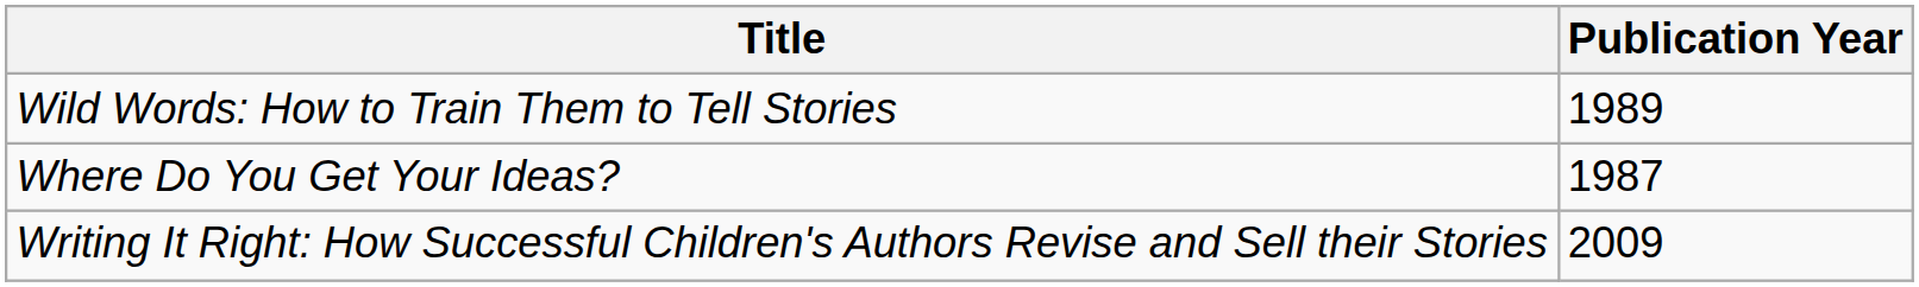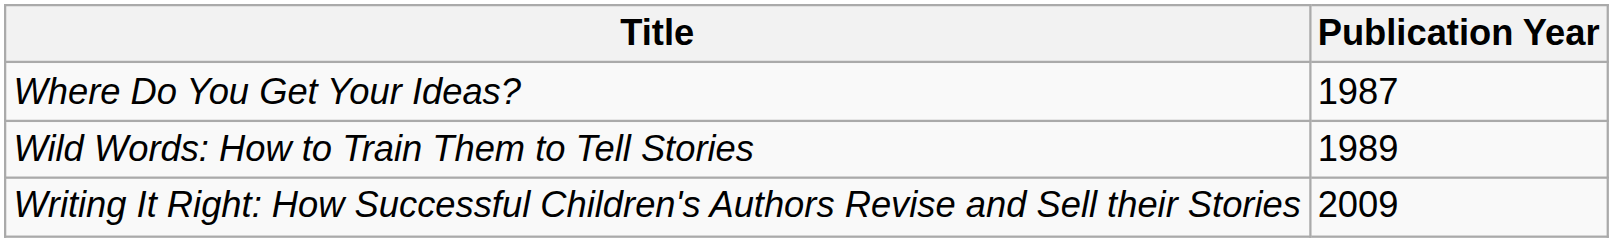 <table class="wikitable sortable mw-collapsible">
 <tr>
 <th>Title</th>
 <th>Publication Year</th>
 </tr>
 <tr>
+<td><em>Where Do You Get Your Ideas?</em></td>
+<td>1987</td>
+</tr>
+<tr>
 <td><em>Wild Words: How to Train Them to Tell Stories</em></td>
 <td>1989</td>
-</tr>
-<tr>
-<td><em>Where Do You Get Your Ideas?</em></td>
-<td>1987</td>
 </tr>
 <tr>
 <td><em>Writing It Right: How Successful Children's Authors Revise and Sell their Stories</em></td>
 <td>2009</td>
 </tr>
 </table>
